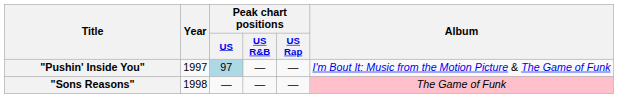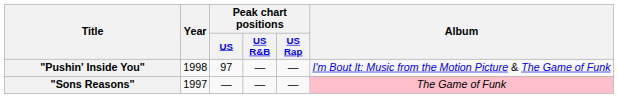 <table class="wikitable plainrowheaders" style="text-align:center;">
 <tr>
 <th scope="col" rowspan="2" style="width:16em;">Title</th>
 <th scope="col" rowspan="2">Year</th>
 <th scope="col" colspan="3">Peak chart positions</th>
 <th scope="col" rowspan="2">Album</th>
 </tr>
 <tr>
 <th style="width:3em; font-size:90%"><a href='#'>US</a></th>
 <th style="width:3em; font-size:90%"><a href='#'>US<br>R&B</a></th>
 <th style="width:3em; font-size:90%"><a href='#'>US<br>Rap</a></th>
 </tr>
 <tr>
 <th scope="row">"Pushin' Inside You"</th>
-<td>1997</td>
-<td style="background: lightblue;">97</td>
+<td>1998</td>
+<td>97</td>
 <td>—</td>
 <td>—</td>
 <td><em><a href='#'>I'm Bout It: Music from the Motion Picture</a></em> & <em><a href='#'>The Game of Funk</a></em></td>
 </tr>
 <tr>
 <th scope="row">"Sons Reasons"</th>
-<td>1998</td>
+<td>1997</td>
 <td>—</td>
 <td>—</td>
 <td>—</td>
 <td style="background: pink;"><em>The Game of Funk</em></td>
 </tr>
 </table>
